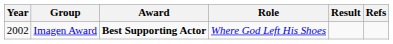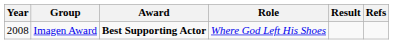 <table class="wikitable">
 <tr>
 <th>Year</th>
 <th>Group</th>
 <th>Award</th>
 <th>Role</th>
 <th>Result</th>
 <th>Refs</th>
 </tr>
 <tr>
-<td>2002</td>
+<td>2008</td>
 <td><a href='#'>Imagen Award</a></td>
 <td><strong>Best Supporting Actor</strong></td>
 <td><em><a href='#'>Where God Left His Shoes</a></em></td>
 <td></td>
 <td style="text-align:center;"></td>
 </tr>
 </table>
